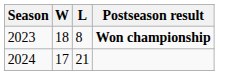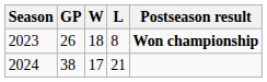 <table class="wikitable">
 <tr>
 <th>Season</th>
+<th>GP</th>
 <th>W</th>
 <th>L</th>
 <th>Postseason result</th>
 </tr>
 <tr>
 <td>2023</td>
+<td>26</td>
 <td>18</td>
 <td>8</td>
 <td><strong>Won championship</strong></td>
 </tr>
 <tr>
 <td>2024</td>
+<td>38</td>
 <td>17</td>
 <td>21</td>
 <td></td>
 </tr>
 </table>
